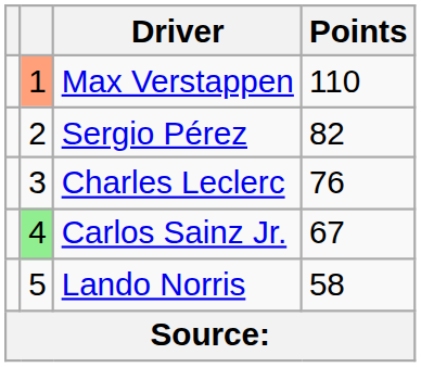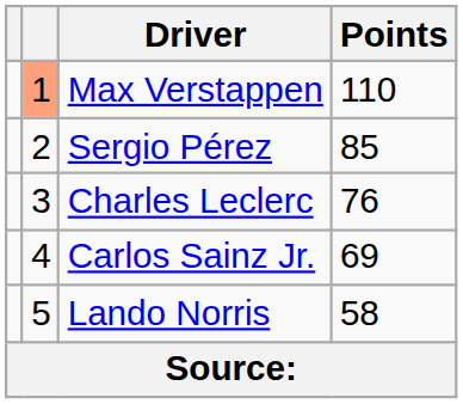 <table class="wikitable" style="font-size: 85%;">
 <tr>
 <th scope="col"></th>
 <th scope="col"></th>
 <th scope="col">Driver</th>
 <th scope="col">Points</th>
 </tr>
 <tr>
 <td align="left"></td>
 <td align="center" style="background: lightsalmon;">1</td>
 <td> <a href='#'>Max Verstappen</a></td>
 <td align="left">110</td>
 </tr>
 <tr>
 <td align="left"></td>
 <td align="center">2</td>
 <td> <a href='#'>Sergio Pérez</a></td>
-<td align="left">82</td>
+<td align="left">85</td>
 </tr>
 <tr>
 <td align="left"></td>
 <td align="center">3</td>
 <td> <a href='#'>Charles Leclerc</a></td>
 <td align="left">76</td>
 </tr>
 <tr>
 <td align="left"></td>
-<td align="center" style="background: lightgreen;">4</td>
+<td align="center">4</td>
 <td> <a href='#'>Carlos Sainz Jr.</a></td>
-<td align="left">67</td>
+<td align="left">69</td>
 </tr>
 <tr>
 <td align="left"></td>
 <td align="center">5</td>
 <td> <a href='#'>Lando Norris</a></td>
 <td align="left">58</td>
 </tr>
 <tr>
 <th colspan=4>Source:</th>
 </tr>
 </table>
